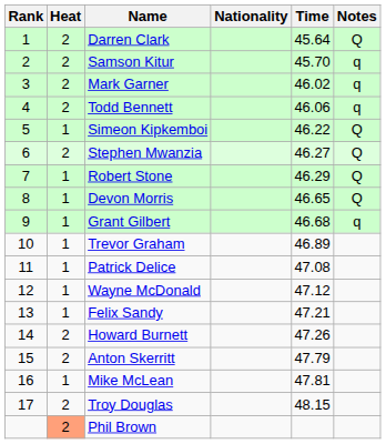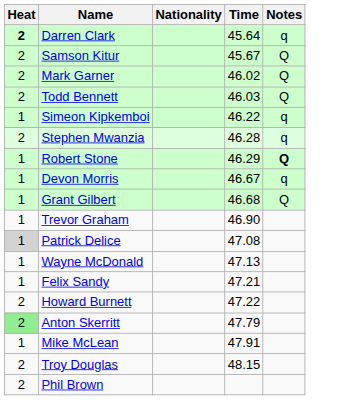 <table class="wikitable sortable" style="text-align:center">
 <tr>
-<th>Rank</th>
 <th>Heat</th>
 <th>Name</th>
 <th>Nationality</th>
 <th>Time</th>
 <th>Notes</th>
 </tr>
 <tr bgcolor=ccffcc>
-<td>1</td>
-<td>2</td>
+<td><strong>2</strong></td>
 <td align=left><a href='#'>Darren Clark</a></td>
 <td align=left></td>
 <td>45.64</td>
+<td>q</td>
+</tr>
+<tr bgcolor=ccffcc>
+<td>2</td>
+<td align=left><a href='#'>Samson Kitur</a></td>
+<td align=left></td>
+<td>45.67</td>
 <td>Q</td>
 </tr>
 <tr bgcolor=ccffcc>
 <td>2</td>
-<td>2</td>
-<td align=left><a href='#'>Samson Kitur</a></td>
-<td align=left></td>
-<td>45.70</td>
-<td>q</td>
-</tr>
-<tr bgcolor=ccffcc>
-<td>3</td>
-<td>2</td>
 <td align=left><a href='#'>Mark Garner</a></td>
 <td align=left></td>
 <td>46.02</td>
-<td>q</td>
+<td>Q</td>
 </tr>
 <tr bgcolor=ccffcc>
-<td>4</td>
 <td>2</td>
 <td align=left><a href='#'>Todd Bennett</a></td>
 <td align=left></td>
-<td>46.06</td>
-<td>q</td>
+<td>46.03</td>
+<td>Q</td>
 </tr>
 <tr bgcolor=ccffcc>
-<td>5</td>
 <td>1</td>
 <td align=left><a href='#'>Simeon Kipkemboi</a></td>
 <td align=left></td>
 <td>46.22</td>
-<td>Q</td>
+<td>q</td>
 </tr>
 <tr bgcolor=ddffdd>
-<td>6</td>
 <td>2</td>
 <td align=left><a href='#'>Stephen Mwanzia</a></td>
 <td align=left></td>
-<td>46.27</td>
-<td>Q</td>
+<td>46.28</td>
+<td>q</td>
 </tr>
 <tr bgcolor=ccffcc>
-<td>7</td>
 <td>1</td>
 <td align=left><a href='#'>Robert Stone</a></td>
 <td align=left></td>
 <td>46.29</td>
-<td>Q</td>
+<td><strong>Q</strong></td>
 </tr>
 <tr bgcolor=ccffcc>
-<td>8</td>
 <td>1</td>
 <td align=left><a href='#'>Devon Morris</a></td>
 <td align=left></td>
-<td>46.65</td>
-<td>Q</td>
+<td>46.67</td>
+<td>q</td>
 </tr>
 <tr bgcolor=ccffcc>
-<td>9</td>
 <td>1</td>
 <td align=left><a href='#'>Grant Gilbert</a></td>
 <td align=left></td>
 <td>46.68</td>
-<td>q</td>
+<td>Q</td>
 </tr>
 <tr>
-<td>10</td>
 <td>1</td>
 <td align=left><a href='#'>Trevor Graham</a></td>
 <td align=left></td>
-<td>46.89</td>
+<td>46.90</td>
 <td></td>
 </tr>
 <tr>
-<td>11</td>
-<td>1</td>
+<td style="background: lightgrey;">1</td>
 <td align=left><a href='#'>Patrick Delice</a></td>
 <td align=left></td>
 <td>47.08</td>
 <td></td>
 </tr>
 <tr>
-<td>12</td>
 <td>1</td>
 <td align=left><a href='#'>Wayne McDonald</a></td>
 <td align=left></td>
-<td>47.12</td>
+<td>47.13</td>
 <td></td>
 </tr>
 <tr>
-<td>13</td>
 <td>1</td>
 <td align=left><a href='#'>Felix Sandy</a></td>
 <td align=left></td>
 <td>47.21</td>
 <td></td>
 </tr>
 <tr>
-<td>14</td>
 <td>2</td>
 <td align=left><a href='#'>Howard Burnett</a></td>
 <td align=left></td>
-<td>47.26</td>
+<td>47.22</td>
 <td></td>
 </tr>
 <tr>
-<td>15</td>
-<td>2</td>
+<td style="background: lightgreen;">2</td>
 <td align=left><a href='#'>Anton Skerritt</a></td>
 <td align=left></td>
 <td>47.79</td>
 <td></td>
 </tr>
 <tr>
-<td>16</td>
 <td>1</td>
 <td align=left><a href='#'>Mike McLean</a></td>
 <td align=left></td>
-<td>47.81</td>
+<td>47.91</td>
 <td></td>
 </tr>
 <tr>
-<td>17</td>
 <td>2</td>
 <td align=left><a href='#'>Troy Douglas</a></td>
 <td align=left></td>
 <td>48.15</td>
 <td></td>
 </tr>
 <tr>
-<td></td>
-<td style="background: lightsalmon;">2</td>
+<td>2</td>
 <td align=left><a href='#'>Phil Brown</a></td>
 <td align=left></td>
 <td></td>
 <td></td>
 </tr>
 </table>
